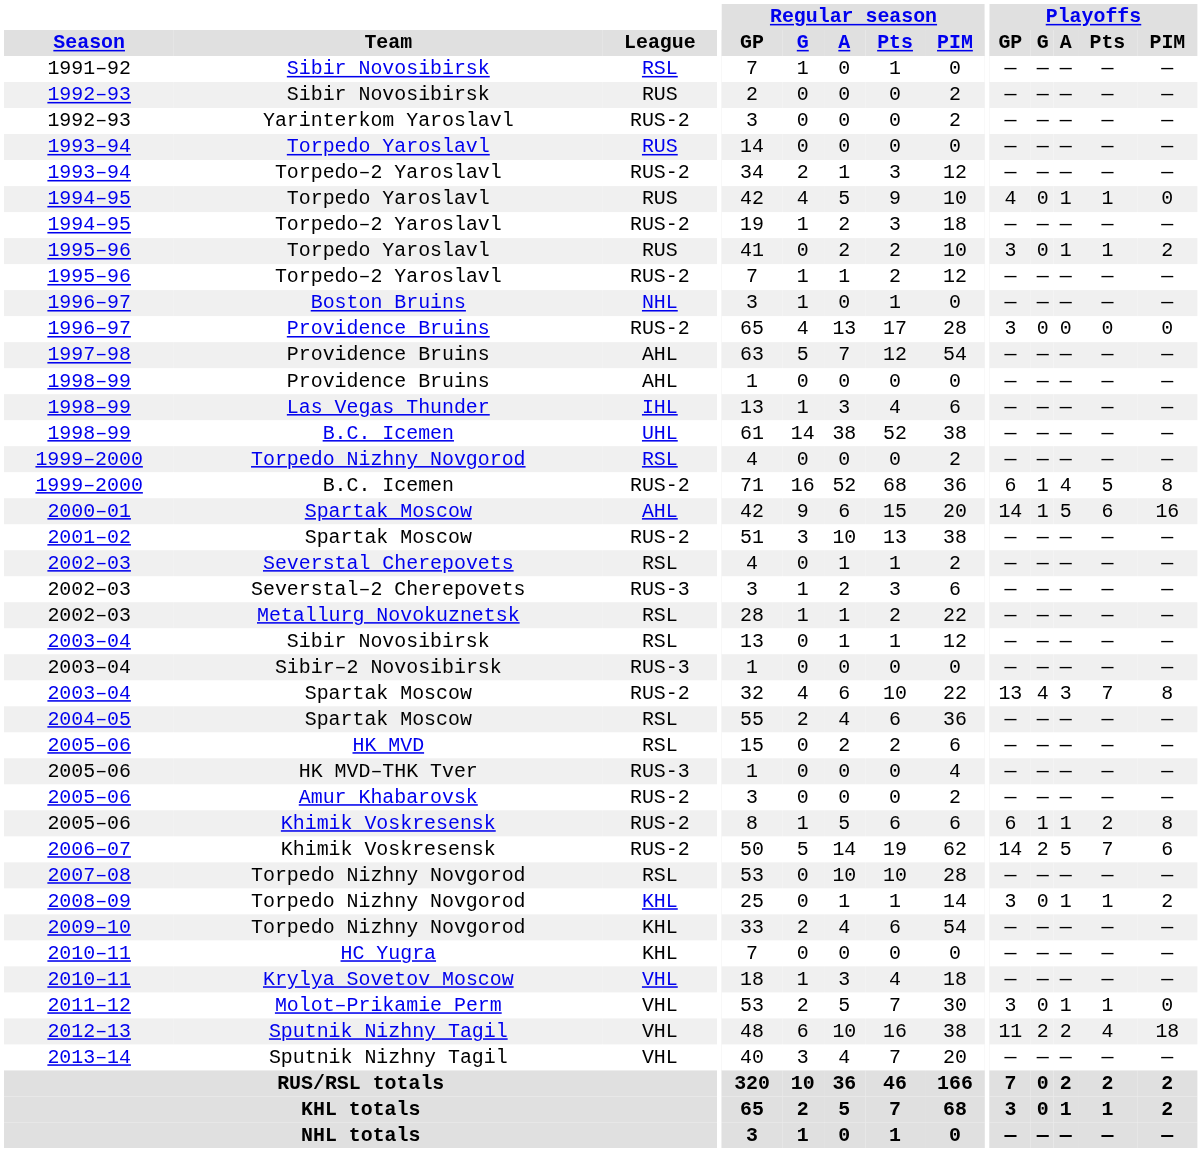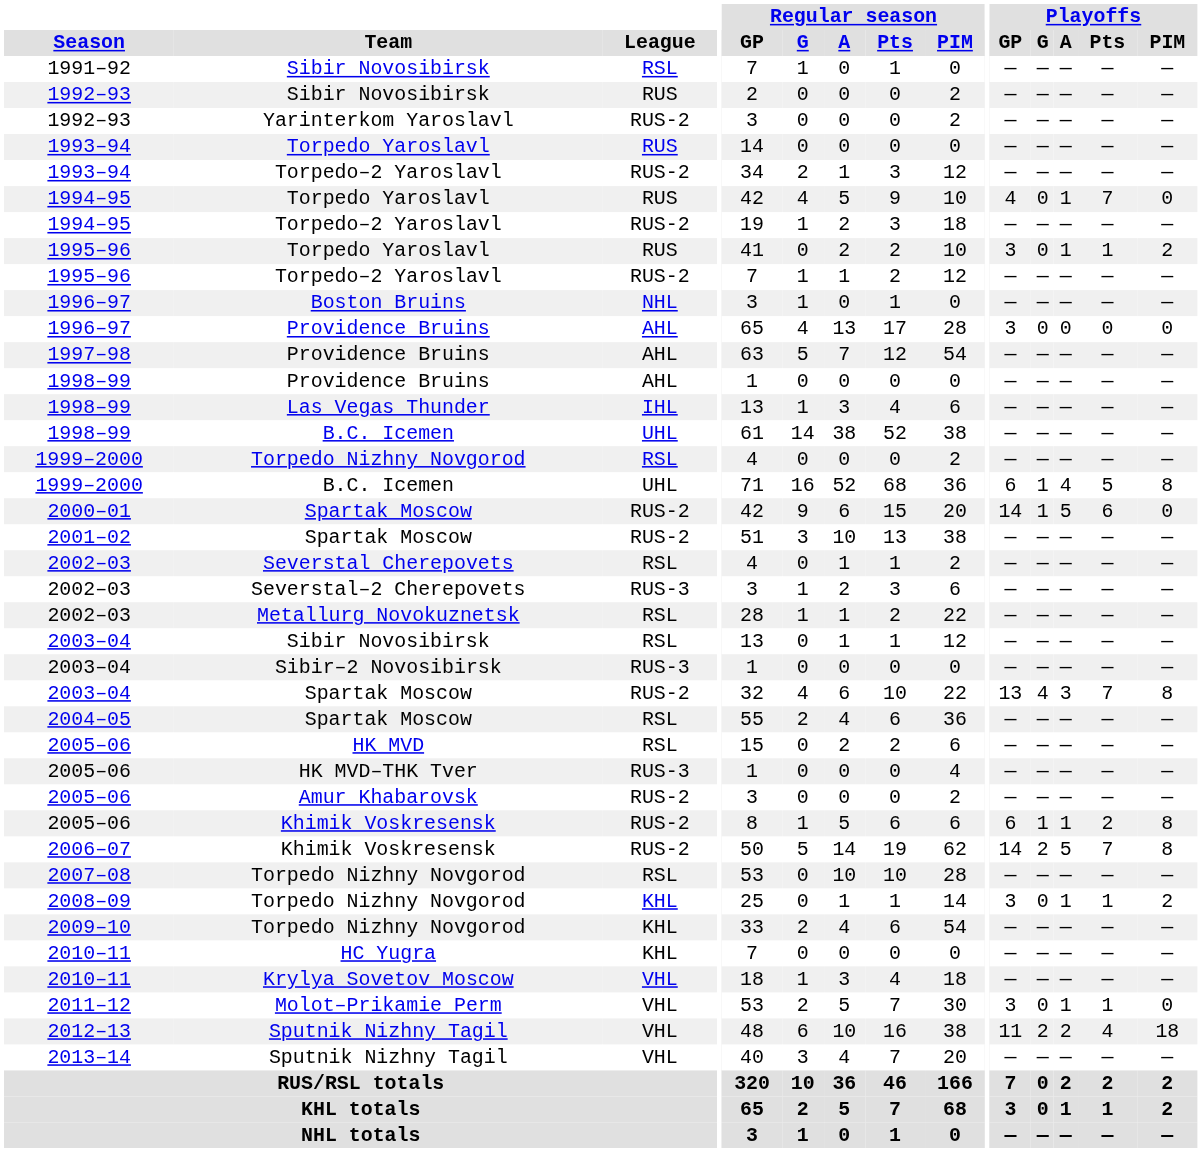 <table border="0" cellpadding="1" cellspacing="0" style="text-align:center; width:60em">
 <tr bgcolor="#e0e0e0">
 <th colspan="3" bgcolor="#ffffff"></th>
 <th rowspan="100" bgcolor="#ffffff"></th>
 <th colspan="5"><a href='#'>Regular season</a></th>
 <th rowspan="100" bgcolor="#ffffff"></th>
 <th colspan="5"><a href='#'>Playoffs</a></th>
 </tr>
 <tr bgcolor="#e0e0e0">
 <th><a href='#'>Season</a></th>
 <th>Team</th>
 <th>League</th>
 <th>GP</th>
 <th><a href='#'>G</a></th>
 <th><a href='#'>A</a></th>
 <th><a href='#'>Pts</a></th>
 <th><a href='#'>PIM</a></th>
 <th>GP</th>
 <th>G</th>
 <th>A</th>
 <th>Pts</th>
 <th>PIM</th>
 </tr>
 <tr>
 <td>1991–92</td>
 <td><a href='#'>Sibir Novosibirsk</a></td>
 <td><a href='#'>RSL</a></td>
 <td>7</td>
 <td>1</td>
 <td>0</td>
 <td>1</td>
 <td>0</td>
 <td>—</td>
 <td>—</td>
 <td>—</td>
 <td>—</td>
 <td>—</td>
 </tr>
 <tr bgcolor="#f0f0f0">
 <td><a href='#'>1992–93</a></td>
 <td>Sibir Novosibirsk</td>
 <td>RUS</td>
 <td>2</td>
 <td>0</td>
 <td>0</td>
 <td>0</td>
 <td>2</td>
 <td>—</td>
 <td>—</td>
 <td>—</td>
 <td>—</td>
 <td>—</td>
 </tr>
 <tr>
 <td>1992–93</td>
 <td>Yarinterkom Yaroslavl</td>
 <td>RUS-2</td>
 <td>3</td>
 <td>0</td>
 <td>0</td>
 <td>0</td>
 <td>2</td>
 <td>—</td>
 <td>—</td>
 <td>—</td>
 <td>—</td>
 <td>—</td>
 </tr>
 <tr bgcolor="#f0f0f0">
 <td><a href='#'>1993–94</a></td>
 <td><a href='#'>Torpedo Yaroslavl</a></td>
 <td><a href='#'>RUS</a></td>
 <td>14</td>
 <td>0</td>
 <td>0</td>
 <td>0</td>
 <td>0</td>
 <td>—</td>
 <td>—</td>
 <td>—</td>
 <td>—</td>
 <td>—</td>
 </tr>
 <tr>
 <td><a href='#'>1993–94</a></td>
 <td>Torpedo–2 Yaroslavl</td>
 <td>RUS-2</td>
 <td>34</td>
 <td>2</td>
 <td>1</td>
 <td>3</td>
 <td>12</td>
 <td>—</td>
 <td>—</td>
 <td>—</td>
 <td>—</td>
 <td>—</td>
 </tr>
 <tr bgcolor="#f0f0f0">
 <td><a href='#'>1994–95</a></td>
 <td>Torpedo Yaroslavl</td>
 <td>RUS</td>
 <td>42</td>
 <td>4</td>
 <td>5</td>
 <td>9</td>
 <td>10</td>
 <td>4</td>
 <td>0</td>
 <td>1</td>
-<td>1</td>
+<td>7</td>
 <td>0</td>
 </tr>
 <tr>
 <td><a href='#'>1994–95</a></td>
 <td>Torpedo–2 Yaroslavl</td>
 <td>RUS-2</td>
 <td>19</td>
 <td>1</td>
 <td>2</td>
 <td>3</td>
 <td>18</td>
 <td>—</td>
 <td>—</td>
 <td>—</td>
 <td>—</td>
 <td>—</td>
 </tr>
 <tr bgcolor="#f0f0f0">
 <td><a href='#'>1995–96</a></td>
 <td>Torpedo Yaroslavl</td>
 <td>RUS</td>
 <td>41</td>
 <td>0</td>
 <td>2</td>
 <td>2</td>
 <td>10</td>
 <td>3</td>
 <td>0</td>
 <td>1</td>
 <td>1</td>
 <td>2</td>
 </tr>
 <tr>
 <td><a href='#'>1995–96</a></td>
 <td>Torpedo–2 Yaroslavl</td>
 <td>RUS-2</td>
 <td>7</td>
 <td>1</td>
 <td>1</td>
 <td>2</td>
 <td>12</td>
 <td>—</td>
 <td>—</td>
 <td>—</td>
 <td>—</td>
 <td>—</td>
 </tr>
 <tr bgcolor="#f0f0f0">
 <td><a href='#'>1996–97</a></td>
 <td><a href='#'>Boston Bruins</a></td>
 <td><a href='#'>NHL</a></td>
 <td>3</td>
 <td>1</td>
 <td>0</td>
 <td>1</td>
 <td>0</td>
 <td>—</td>
 <td>—</td>
 <td>—</td>
 <td>—</td>
 <td>—</td>
 </tr>
 <tr>
 <td><a href='#'>1996–97</a></td>
 <td><a href='#'>Providence Bruins</a></td>
-<td>RUS-2</td>
+<td><a href='#'>AHL</a></td>
 <td>65</td>
 <td>4</td>
 <td>13</td>
 <td>17</td>
 <td>28</td>
 <td>3</td>
 <td>0</td>
 <td>0</td>
 <td>0</td>
 <td>0</td>
 </tr>
 <tr bgcolor="#f0f0f0">
 <td><a href='#'>1997–98</a></td>
 <td>Providence Bruins</td>
 <td>AHL</td>
 <td>63</td>
 <td>5</td>
 <td>7</td>
 <td>12</td>
 <td>54</td>
 <td>—</td>
 <td>—</td>
 <td>—</td>
 <td>—</td>
 <td>—</td>
 </tr>
 <tr>
 <td><a href='#'>1998–99</a></td>
 <td>Providence Bruins</td>
 <td>AHL</td>
 <td>1</td>
 <td>0</td>
 <td>0</td>
 <td>0</td>
 <td>0</td>
 <td>—</td>
 <td>—</td>
 <td>—</td>
 <td>—</td>
 <td>—</td>
 </tr>
 <tr bgcolor="#f0f0f0">
 <td><a href='#'>1998–99</a></td>
 <td><a href='#'>Las Vegas Thunder</a></td>
 <td><a href='#'>IHL</a></td>
 <td>13</td>
 <td>1</td>
 <td>3</td>
 <td>4</td>
 <td>6</td>
 <td>—</td>
 <td>—</td>
 <td>—</td>
 <td>—</td>
 <td>—</td>
 </tr>
 <tr>
 <td><a href='#'>1998–99</a></td>
 <td><a href='#'>B.C. Icemen</a></td>
 <td><a href='#'>UHL</a></td>
 <td>61</td>
 <td>14</td>
 <td>38</td>
 <td>52</td>
 <td>38</td>
 <td>—</td>
 <td>—</td>
 <td>—</td>
 <td>—</td>
 <td>—</td>
 </tr>
 <tr bgcolor="#f0f0f0">
 <td><a href='#'>1999–2000</a></td>
 <td><a href='#'>Torpedo Nizhny Novgorod</a></td>
 <td><a href='#'>RSL</a></td>
 <td>4</td>
 <td>0</td>
 <td>0</td>
 <td>0</td>
 <td>2</td>
 <td>—</td>
 <td>—</td>
 <td>—</td>
 <td>—</td>
 <td>—</td>
 </tr>
 <tr>
 <td><a href='#'>1999–2000</a></td>
 <td>B.C. Icemen</td>
-<td>RUS-2</td>
+<td>UHL</td>
 <td>71</td>
 <td>16</td>
 <td>52</td>
 <td>68</td>
 <td>36</td>
 <td>6</td>
 <td>1</td>
 <td>4</td>
 <td>5</td>
 <td>8</td>
 </tr>
 <tr bgcolor="#f0f0f0">
 <td><a href='#'>2000–01</a></td>
 <td><a href='#'>Spartak Moscow</a></td>
-<td><a href='#'>AHL</a></td>
+<td>RUS-2</td>
 <td>42</td>
 <td>9</td>
 <td>6</td>
 <td>15</td>
 <td>20</td>
 <td>14</td>
 <td>1</td>
 <td>5</td>
 <td>6</td>
-<td>16</td>
+<td>0</td>
 </tr>
 <tr>
 <td><a href='#'>2001–02</a></td>
 <td>Spartak Moscow</td>
 <td>RUS-2</td>
 <td>51</td>
 <td>3</td>
 <td>10</td>
 <td>13</td>
 <td>38</td>
 <td>—</td>
 <td>—</td>
 <td>—</td>
 <td>—</td>
 <td>—</td>
 </tr>
 <tr bgcolor="#f0f0f0">
 <td><a href='#'>2002–03</a></td>
 <td><a href='#'>Severstal Cherepovets</a></td>
 <td>RSL</td>
 <td>4</td>
 <td>0</td>
 <td>1</td>
 <td>1</td>
 <td>2</td>
 <td>—</td>
 <td>—</td>
 <td>—</td>
 <td>—</td>
 <td>—</td>
 </tr>
 <tr>
 <td>2002–03</td>
 <td>Severstal–2 Cherepovets</td>
 <td>RUS-3</td>
 <td>3</td>
 <td>1</td>
 <td>2</td>
 <td>3</td>
 <td>6</td>
 <td>—</td>
 <td>—</td>
 <td>—</td>
 <td>—</td>
 <td>—</td>
 </tr>
 <tr bgcolor="#f0f0f0">
 <td>2002–03</td>
 <td><a href='#'>Metallurg Novokuznetsk</a></td>
 <td>RSL</td>
 <td>28</td>
 <td>1</td>
 <td>1</td>
 <td>2</td>
 <td>22</td>
 <td>—</td>
 <td>—</td>
 <td>—</td>
 <td>—</td>
 <td>—</td>
 </tr>
 <tr>
 <td><a href='#'>2003–04</a></td>
 <td>Sibir Novosibirsk</td>
 <td>RSL</td>
 <td>13</td>
 <td>0</td>
 <td>1</td>
 <td>1</td>
 <td>12</td>
 <td>—</td>
 <td>—</td>
 <td>—</td>
 <td>—</td>
 <td>—</td>
 </tr>
 <tr bgcolor="#f0f0f0">
 <td>2003–04</td>
 <td>Sibir–2 Novosibirsk</td>
 <td>RUS-3</td>
 <td>1</td>
 <td>0</td>
 <td>0</td>
 <td>0</td>
 <td>0</td>
 <td>—</td>
 <td>—</td>
 <td>—</td>
 <td>—</td>
 <td>—</td>
 </tr>
 <tr>
 <td><a href='#'>2003–04</a></td>
 <td>Spartak Moscow</td>
 <td>RUS-2</td>
 <td>32</td>
 <td>4</td>
 <td>6</td>
 <td>10</td>
 <td>22</td>
 <td>13</td>
 <td>4</td>
 <td>3</td>
 <td>7</td>
 <td>8</td>
 </tr>
 <tr bgcolor="#f0f0f0">
 <td><a href='#'>2004–05</a></td>
 <td>Spartak Moscow</td>
 <td>RSL</td>
 <td>55</td>
 <td>2</td>
 <td>4</td>
 <td>6</td>
 <td>36</td>
 <td>—</td>
 <td>—</td>
 <td>—</td>
 <td>—</td>
 <td>—</td>
 </tr>
 <tr>
 <td><a href='#'>2005–06</a></td>
 <td><a href='#'>HK MVD</a></td>
 <td>RSL</td>
 <td>15</td>
 <td>0</td>
 <td>2</td>
 <td>2</td>
 <td>6</td>
 <td>—</td>
 <td>—</td>
 <td>—</td>
 <td>—</td>
 <td>—</td>
 </tr>
 <tr bgcolor="#f0f0f0">
 <td>2005–06</td>
 <td>HK MVD–THK Tver</td>
 <td>RUS-3</td>
 <td>1</td>
 <td>0</td>
 <td>0</td>
 <td>0</td>
 <td>4</td>
 <td>—</td>
 <td>—</td>
 <td>—</td>
 <td>—</td>
 <td>—</td>
 </tr>
 <tr>
 <td><a href='#'>2005–06</a></td>
 <td><a href='#'>Amur Khabarovsk</a></td>
 <td>RUS-2</td>
 <td>3</td>
 <td>0</td>
 <td>0</td>
 <td>0</td>
 <td>2</td>
 <td>—</td>
 <td>—</td>
 <td>—</td>
 <td>—</td>
 <td>—</td>
 </tr>
 <tr bgcolor="#f0f0f0">
 <td>2005–06</td>
 <td><a href='#'>Khimik Voskresensk</a></td>
 <td>RUS-2</td>
 <td>8</td>
 <td>1</td>
 <td>5</td>
 <td>6</td>
 <td>6</td>
 <td>6</td>
 <td>1</td>
 <td>1</td>
 <td>2</td>
 <td>8</td>
 </tr>
 <tr>
 <td><a href='#'>2006–07</a></td>
 <td>Khimik Voskresensk</td>
 <td>RUS-2</td>
 <td>50</td>
 <td>5</td>
 <td>14</td>
 <td>19</td>
 <td>62</td>
 <td>14</td>
 <td>2</td>
 <td>5</td>
 <td>7</td>
-<td>6</td>
+<td>8</td>
 </tr>
 <tr bgcolor="#f0f0f0">
 <td><a href='#'>2007–08</a></td>
 <td>Torpedo Nizhny Novgorod</td>
 <td>RSL</td>
 <td>53</td>
 <td>0</td>
 <td>10</td>
 <td>10</td>
 <td>28</td>
 <td>—</td>
 <td>—</td>
 <td>—</td>
 <td>—</td>
 <td>—</td>
 </tr>
 <tr>
 <td><a href='#'>2008–09</a></td>
 <td>Torpedo Nizhny Novgorod</td>
 <td><a href='#'>KHL</a></td>
 <td>25</td>
 <td>0</td>
 <td>1</td>
 <td>1</td>
 <td>14</td>
 <td>3</td>
 <td>0</td>
 <td>1</td>
 <td>1</td>
 <td>2</td>
 </tr>
 <tr bgcolor="#f0f0f0">
 <td><a href='#'>2009–10</a></td>
 <td>Torpedo Nizhny Novgorod</td>
 <td>KHL</td>
 <td>33</td>
 <td>2</td>
 <td>4</td>
 <td>6</td>
 <td>54</td>
 <td>—</td>
 <td>—</td>
 <td>—</td>
 <td>—</td>
 <td>—</td>
 </tr>
 <tr>
 <td><a href='#'>2010–11</a></td>
 <td><a href='#'>HC Yugra</a></td>
 <td>KHL</td>
 <td>7</td>
 <td>0</td>
 <td>0</td>
 <td>0</td>
 <td>0</td>
 <td>—</td>
 <td>—</td>
 <td>—</td>
 <td>—</td>
 <td>—</td>
 </tr>
 <tr bgcolor="#f0f0f0">
 <td><a href='#'>2010–11</a></td>
 <td><a href='#'>Krylya Sovetov Moscow</a></td>
 <td><a href='#'>VHL</a></td>
 <td>18</td>
 <td>1</td>
 <td>3</td>
 <td>4</td>
 <td>18</td>
 <td>—</td>
 <td>—</td>
 <td>—</td>
 <td>—</td>
 <td>—</td>
 </tr>
 <tr>
 <td><a href='#'>2011–12</a></td>
 <td><a href='#'>Molot–Prikamie Perm</a></td>
 <td>VHL</td>
 <td>53</td>
 <td>2</td>
 <td>5</td>
 <td>7</td>
 <td>30</td>
 <td>3</td>
 <td>0</td>
 <td>1</td>
 <td>1</td>
 <td>0</td>
 </tr>
 <tr bgcolor="#f0f0f0">
 <td><a href='#'>2012–13</a></td>
 <td><a href='#'>Sputnik Nizhny Tagil</a></td>
 <td>VHL</td>
 <td>48</td>
 <td>6</td>
 <td>10</td>
 <td>16</td>
 <td>38</td>
 <td>11</td>
 <td>2</td>
 <td>2</td>
 <td>4</td>
 <td>18</td>
 </tr>
 <tr>
 <td><a href='#'>2013–14</a></td>
 <td>Sputnik Nizhny Tagil</td>
 <td>VHL</td>
 <td>40</td>
 <td>3</td>
 <td>4</td>
 <td>7</td>
 <td>20</td>
 <td>—</td>
 <td>—</td>
 <td>—</td>
 <td>—</td>
 <td>—</td>
 </tr>
 <tr bgcolor="#e0e0e0">
 <th colspan="3">RUS/RSL totals</th>
 <th>320</th>
 <th>10</th>
 <th>36</th>
 <th>46</th>
 <th>166</th>
 <th>7</th>
 <th>0</th>
 <th>2</th>
 <th>2</th>
 <th>2</th>
 </tr>
 <tr bgcolor="#e0e0e0">
 <th colspan="3">KHL totals</th>
 <th>65</th>
 <th>2</th>
 <th>5</th>
 <th>7</th>
 <th>68</th>
 <th>3</th>
 <th>0</th>
 <th>1</th>
 <th>1</th>
 <th>2</th>
 </tr>
 <tr bgcolor="#e0e0e0">
 <th colspan="3">NHL totals</th>
 <th>3</th>
 <th>1</th>
 <th>0</th>
 <th>1</th>
 <th>0</th>
 <th>—</th>
 <th>—</th>
 <th>—</th>
 <th>—</th>
 <th>—</th>
 </tr>
 </table>
